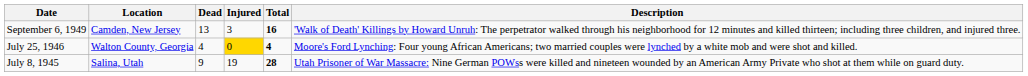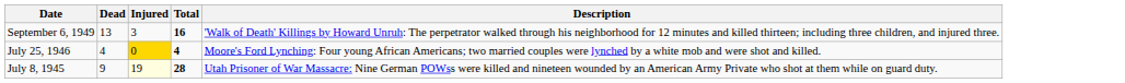 <table class="wikitable sortable">
 <tr>
 <th>Date</th>
-<th>Location</th>
 <th>Dead</th>
 <th>Injured</th>
 <th>Total</th>
 <th>Description</th>
 </tr>
 <tr>
 <td>September 6, 1949</td>
-<td><a href='#'>Camden, New Jersey</a></td>
 <td>13</td>
 <td>3</td>
 <td><strong>16</strong></td>
 <td><a href='#'>'Walk of Death' Killings by Howard Unruh</a>: The perpetrator walked through his neighborhood for 12 minutes and killed thirteen; including three children, and injured three.</td>
 </tr>
 <tr>
 <td>July 25, 1946</td>
-<td><a href='#'>Walton County, Georgia</a></td>
 <td>4</td>
 <td style="background: gold;">0</td>
 <td><strong>4</strong></td>
 <td><a href='#'>Moore's Ford Lynching</a>: Four young African Americans; two married couples were <a href='#'>lynched</a> by a white mob and were shot and killed.</td>
 </tr>
 <tr>
 <td>July 8, 1945</td>
-<td><a href='#'>Salina, Utah</a></td>
 <td>9</td>
-<td>19</td>
+<td style="background: lightyellow;">19</td>
 <td><strong>28</strong></td>
 <td><a href='#'>Utah Prisoner of War Massacre:</a> Nine German <a href='#'>POWs</a>s were killed and nineteen wounded by an American Army Private who shot at them while on guard duty.</td>
 </tr>
 </table>
